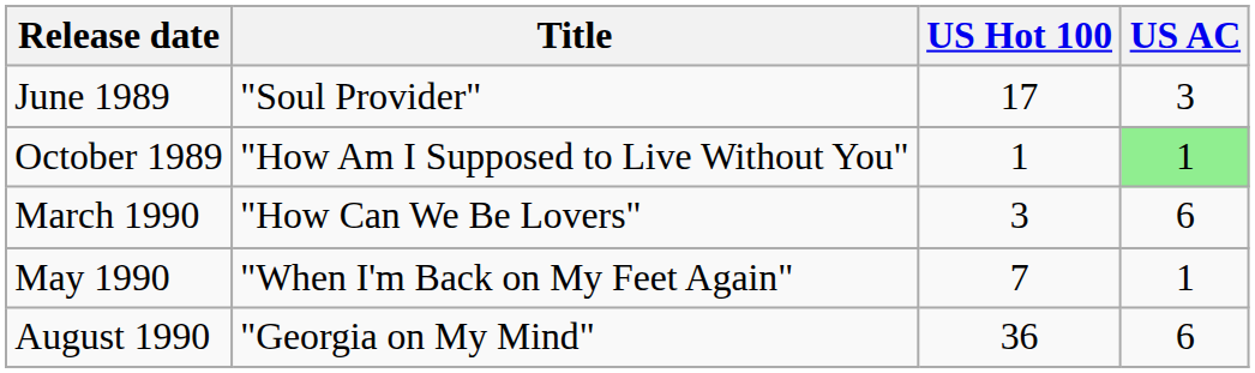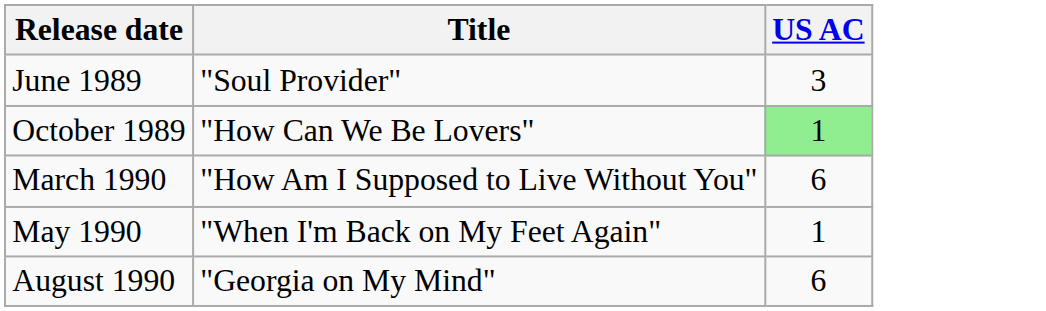 <table class="wikitable">
 <tr>
 <th scope="col">Release date</th>
 <th scope="col">Title</th>
-<th scope="col"><a href='#'>US Hot 100</a></th>
 <th scope="col"><a href='#'>US AC</a></th>
 </tr>
 <tr>
 <td>June 1989</td>
 <td>"Soul Provider"</td>
-<td align="center">17</td>
 <td align="center">3</td>
 </tr>
 <tr>
 <td>October 1989</td>
-<td>"How Am I Supposed to Live Without You"</td>
-<td align="center">1</td>
+<td>"How Can We Be Lovers"</td>
 <td align="center" style="background: lightgreen;">1</td>
 </tr>
 <tr>
 <td>March 1990</td>
-<td>"How Can We Be Lovers"</td>
-<td align="center">3</td>
+<td>"How Am I Supposed to Live Without You"</td>
 <td align="center">6</td>
 </tr>
 <tr>
 <td>May 1990</td>
 <td>"When I'm Back on My Feet Again"</td>
-<td align="center">7</td>
 <td align="center">1</td>
 </tr>
 <tr>
 <td>August 1990</td>
 <td>"Georgia on My Mind"</td>
-<td align="center">36</td>
 <td align="center">6</td>
 </tr>
 </table>
